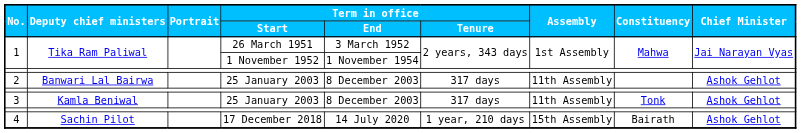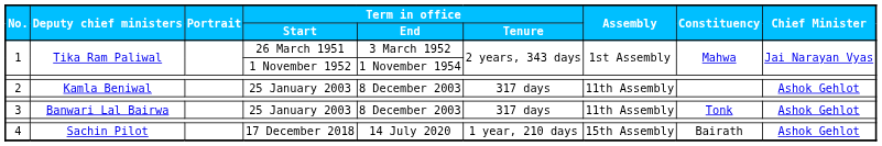 <table class="sortable" style="border-collapse: collapse; border: 2px #000000 solid; font-size: x-big; width="70%" cellspacing="0" cellpadding="2" border="1">
 <tr>
 <th rowspan ="2" style="background-color:#00BFFF; color:white">No.</th>
 <th rowspan ="2" style="background-color:#00BFFF; color:white">Deputy chief ministers</th>
 <th rowspan ="2" style="background-color:#00BFFF; color:white">Portrait</th>
 <th Colspan="3"  style="background-color:#00BFFF; color:white">Term in office</th>
 <th rowspan ="2" style="background-color:#00BFFF; color:white">Assembly</th>
 <th rowspan ="2" style="background-color:#00BFFF; color:white">Constituency</th>
 <th rowspan ="2" style="background-color:#00BFFF; color:white">Chief Minister</th>
 </tr>
 <tr>
 <th style="background-color:#00BFFF; color:white">Start</th>
 <th style="background-color:#00BFFF; color:white">End</th>
 <th style="background-color:#00BFFF; color:white">Tenure</th>
 </tr>
 <tr>
 </tr>
 <tr style="vertical-align: middle; text-align: center;">
 <td rowspan="2">1</td>
 <td rowspan="2"><a href='#'>Tika Ram Paliwal</a></td>
 <td rowspan="2"></td>
 <td>26 March 1951</td>
 <td>3 March 1952</td>
 <td rowspan ="2">2 years, 343 days</td>
 <td rowspan="2">1st Assembly</td>
 <td rowspan ="2"><a href='#'>Mahwa</a></td>
 <td rowspan="2"><a href='#'>Jai Narayan Vyas</a></td>
 </tr>
 <tr style="vertical-align: middle; text-align: center;">
 <td rowspan="1">1 November 1952</td>
 <td rowspan="1">1 November 1954</td>
 </tr>
 <tr style="vertical-align: middle; text-align: center;">
 <td></td>
 </tr>
 <tr style="vertical-align: middle; text-align: center;">
 <td rowspan="1">2</td>
-<td rowspan="1"><a href='#'>Banwari Lal Bairwa</a></td>
+<td rowspan="1"><a href='#'>Kamla Beniwal</a></td>
 <td rowspan="1"></td>
 <td rowspan="1">25 January 2003</td>
 <td rowspan="1">8 December 2003</td>
 <td rowspan ="1">317 days</td>
 <td rowspan="1">11th Assembly</td>
 <td rowspan ="1"></td>
 <td rowspan ="1"><a href='#'>Ashok Gehlot</a></td>
 </tr>
 <tr style="vertical-align: middle; text-align: center;">
 <td></td>
 </tr>
 <tr style="vertical-align: middle; text-align: center;">
 <td rowspan="1">3</td>
-<td rowspan="1"><a href='#'>Kamla Beniwal</a></td>
+<td rowspan="1"><a href='#'>Banwari Lal Bairwa</a></td>
 <td rowspan="1"></td>
 <td rowspan="1">25 January 2003</td>
 <td rowspan="1">8 December 2003</td>
 <td rowspan ="1">317 days</td>
 <td rowspan="1">11th Assembly</td>
 <td rowspan ="1"><a href='#'>Tonk</a></td>
 <td rowspan ="1"><a href='#'>Ashok Gehlot</a></td>
 </tr>
 <tr style="vertical-align: middle; text-align: center;">
 <td></td>
 </tr>
 <tr style="vertical-align: middle; text-align: center;">
 <td rowspan="1">4</td>
 <td rowspan="1"><a href='#'>Sachin Pilot</a></td>
 <td rowspan="1"></td>
 <td rowspan="1">17 December 2018</td>
 <td rowspan="1">14 July 2020</td>
 <td rowspan ="1">1 year, 210 days</td>
 <td rowspan="1">15th Assembly</td>
 <td rowspan ="1">Bairath</td>
 <td rowspan ="1"><a href='#'>Ashok Gehlot</a></td>
 </tr>
 <tr style="vertical-align: middle; text-align: center;">
 </tr>
 <tr>
 </tr>
 </table>
